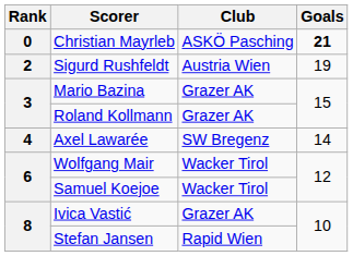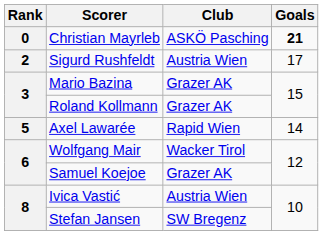 <table class="wikitable" style="text-align:center">
 <tr>
 <th>Rank</th>
 <th>Scorer</th>
 <th>Club</th>
 <th>Goals</th>
 </tr>
 <tr>
 <th>0</th>
 <td align="left"> <a href='#'>Christian Mayrleb</a></td>
 <td align="left"><a href='#'>ASKÖ Pasching</a></td>
 <td><strong>21</strong></td>
 </tr>
 <tr>
 <th>2</th>
 <td align="left"> <a href='#'>Sigurd Rushfeldt</a></td>
 <td align="left"><a href='#'>Austria Wien</a></td>
-<td>19</td>
+<td>17</td>
 </tr>
 <tr>
 <th rowspan="2">3</th>
 <td align="left"> <a href='#'>Mario Bazina</a></td>
 <td align="left"><a href='#'>Grazer AK</a></td>
 <td rowspan="2">15</td>
 </tr>
 <tr>
 <td align="left"> <a href='#'>Roland Kollmann</a></td>
 <td align="left"><a href='#'>Grazer AK</a></td>
 </tr>
 <tr>
-<th>4</th>
+<th>5</th>
 <td align="left"> <a href='#'>Axel Lawarée</a></td>
-<td align="left"><a href='#'>SW Bregenz</a></td>
+<td align="left"><a href='#'>Rapid Wien</a></td>
 <td>14</td>
 </tr>
 <tr>
 <th rowspan="2">6</th>
 <td align="left"> <a href='#'>Wolfgang Mair</a></td>
 <td align="left"><a href='#'>Wacker Tirol</a></td>
 <td rowspan="2">12</td>
 </tr>
 <tr>
 <td align="left"> <a href='#'>Samuel Koejoe</a></td>
-<td align="left"><a href='#'>Wacker Tirol</a></td>
+<td align="left"><a href='#'>Grazer AK</a></td>
 </tr>
 <tr>
 <th rowspan="2">8</th>
 <td align="left"> <a href='#'>Ivica Vastić</a></td>
-<td align="left"><a href='#'>Grazer AK</a></td>
+<td align="left"><a href='#'>Austria Wien</a></td>
 <td rowspan="2">10</td>
 </tr>
 <tr>
 <td align="left"> <a href='#'>Stefan Jansen</a></td>
-<td align="left"><a href='#'>Rapid Wien</a></td>
+<td align="left"><a href='#'>SW Bregenz</a></td>
 </tr>
 </table>
